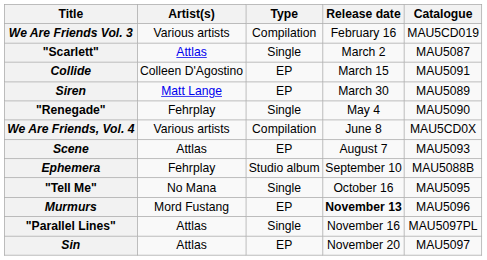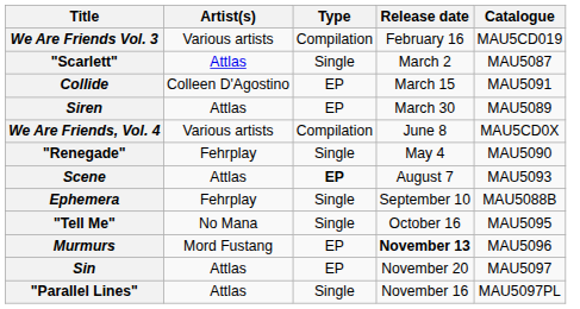 <table class="wikitable sortable plainrowheaders" style="text-align:center;">
 <tr>
 <th>Title</th>
 <th>Artist(s)</th>
 <th>Type</th>
 <th>Release date</th>
 <th>Catalogue</th>
 </tr>
 <tr>
 <th scope="row"><em>We Are Friends Vol. 3</em></th>
 <td>Various artists</td>
 <td>Compilation</td>
 <td>February 16</td>
 <td>MAU5CD019</td>
 </tr>
 <tr>
 <th scope="row">"Scarlett"</th>
 <td><a href='#'>Attlas</a></td>
 <td>Single</td>
 <td>March 2</td>
 <td>MAU5087</td>
 </tr>
 <tr>
 <th scope="row"><em>Collide</em></th>
 <td>Colleen D'Agostino</td>
 <td>EP</td>
 <td>March 15</td>
 <td>MAU5091</td>
 </tr>
 <tr>
 <th scope="row"><em>Siren</em></th>
-<td><a href='#'>Matt Lange</a></td>
+<td>Attlas</td>
 <td>EP</td>
 <td>March 30</td>
 <td>MAU5089</td>
+</tr>
+<tr>
+<th scope="row"><em>We Are Friends, Vol. 4</em></th>
+<td>Various artists</td>
+<td>Compilation</td>
+<td>June 8</td>
+<td>MAU5CD0X</td>
 </tr>
 <tr>
 <th scope="row">"Renegade"</th>
 <td>Fehrplay</td>
 <td>Single</td>
 <td>May 4</td>
 <td>MAU5090</td>
 </tr>
 <tr>
-<th scope="row"><em>We Are Friends, Vol. 4</em></th>
-<td>Various artists</td>
-<td>Compilation</td>
-<td>June 8</td>
-<td>MAU5CD0X</td>
-</tr>
-<tr>
 <th scope="row"><em>Scene</em></th>
 <td>Attlas</td>
-<td>EP</td>
+<td><strong>EP</strong></td>
 <td>August 7</td>
 <td>MAU5093</td>
 </tr>
 <tr>
 <th scope="row"><em>Ephemera</em></th>
 <td>Fehrplay</td>
-<td>Studio album</td>
+<td>Single</td>
 <td>September 10</td>
 <td>MAU5088B</td>
 </tr>
 <tr>
 <th scope="row">"Tell Me"</th>
 <td>No Mana</td>
 <td>Single</td>
 <td>October 16</td>
 <td>MAU5095</td>
 </tr>
 <tr>
 <th scope="row"><em>Murmurs</em></th>
 <td>Mord Fustang</td>
 <td>EP</td>
 <td><strong>November 13</strong></td>
 <td>MAU5096</td>
 </tr>
 <tr>
+<th scope="row"><em>Sin</em></th>
+<td>Attlas</td>
+<td>EP</td>
+<td>November 20</td>
+<td>MAU5097</td>
+</tr>
+<tr>
 <th scope="row">"Parallel Lines"</th>
 <td>Attlas</td>
 <td>Single</td>
 <td>November 16</td>
 <td>MAU5097PL</td>
 </tr>
-<tr>
-<th scope="row"><em>Sin</em></th>
-<td>Attlas</td>
-<td>EP</td>
-<td>November 20</td>
-<td>MAU5097</td>
-</tr>
 </table>
